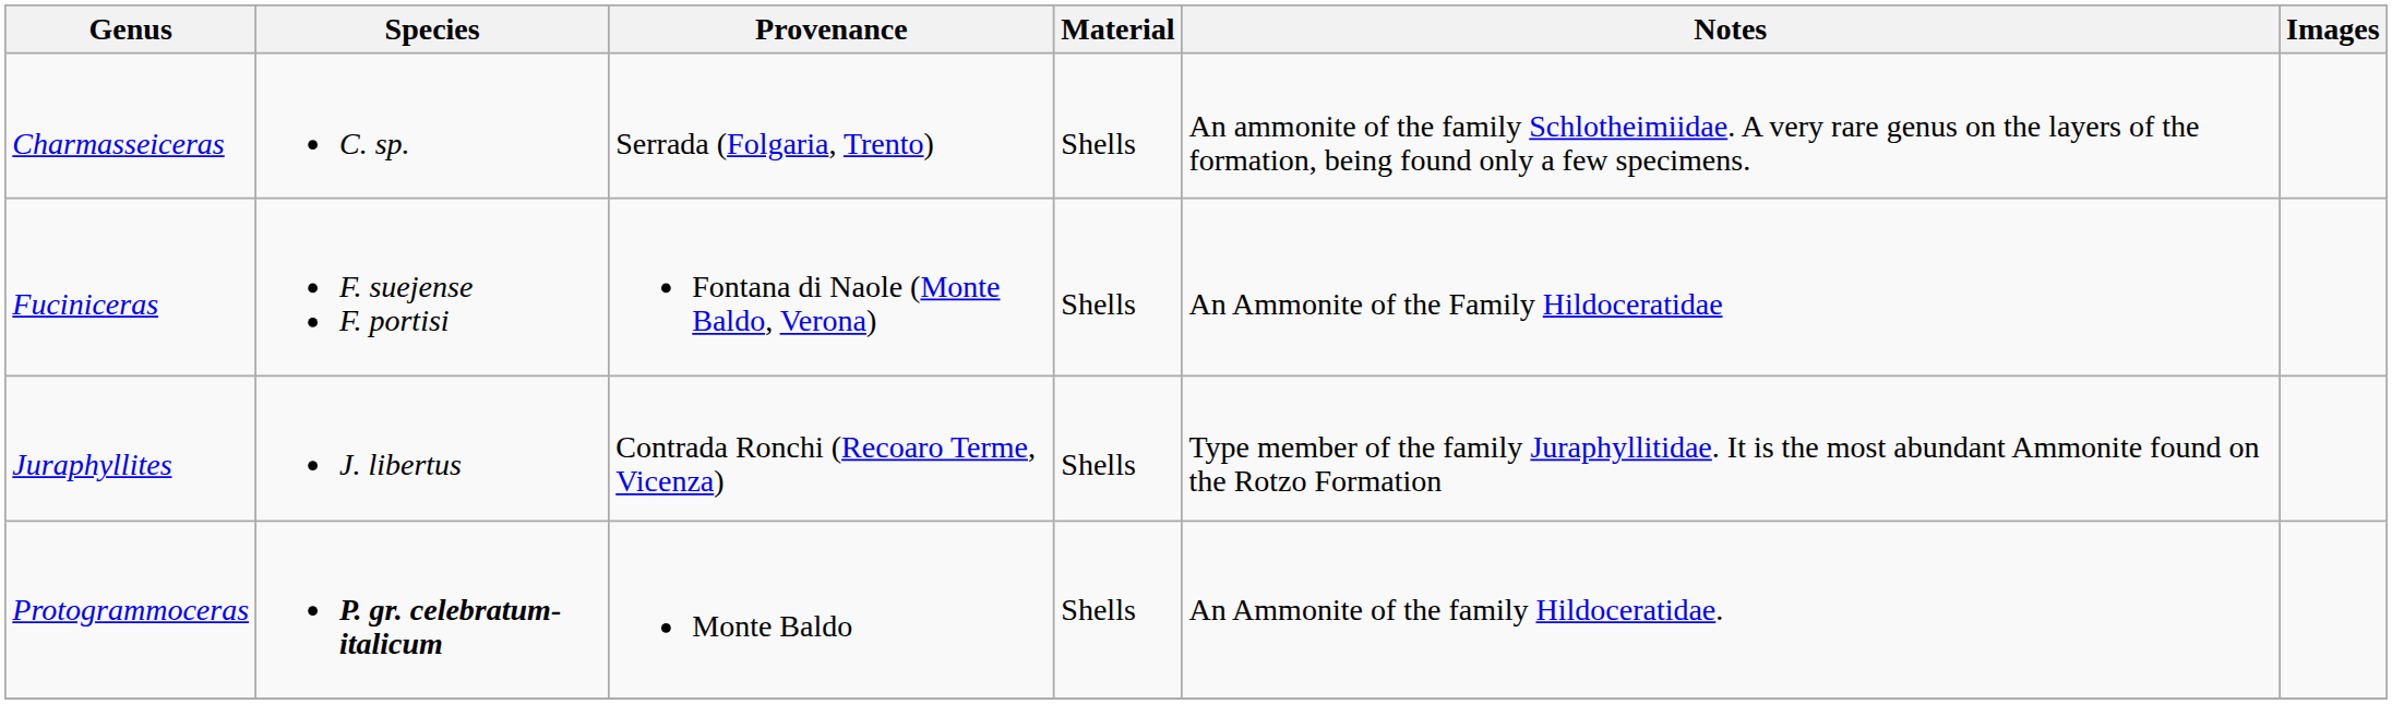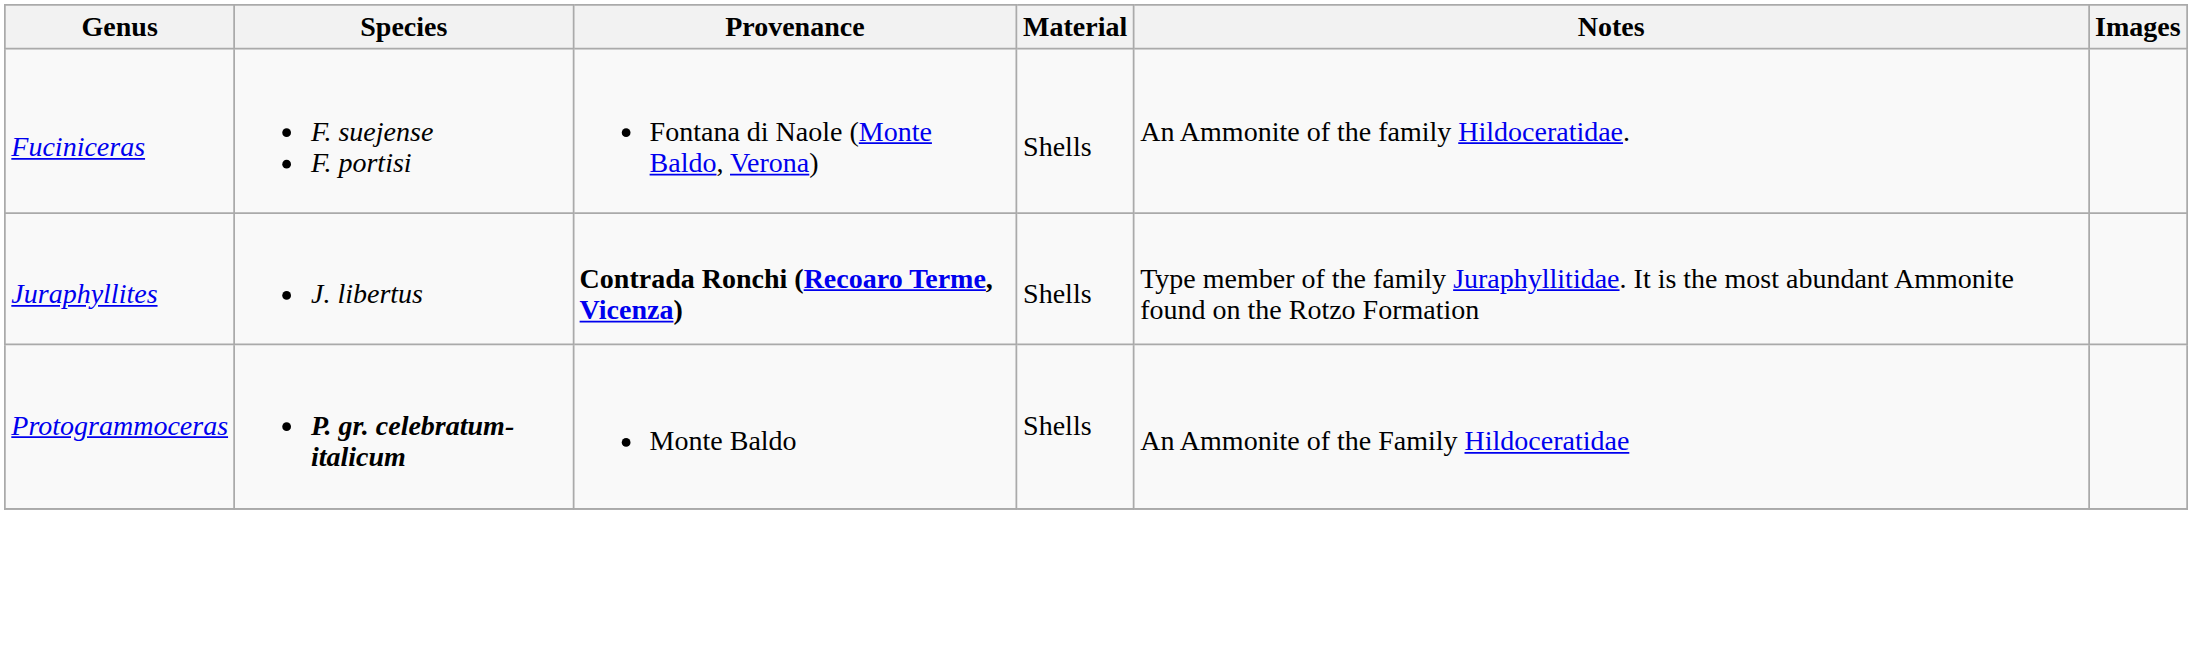 <table class = "wikitable">
 <tr>
 <th>Genus</th>
 <th>Species</th>
 <th>Provenance</th>
 <th>Material</th>
 <th>Notes</th>
 <th>Images</th>
 </tr>
 <tr>
-<td><br><em><a href='#'>Charmasseiceras</a></em></td>
-<td><br><ul><li><em>C. sp.</em></li></ul></td>
-<td><br>Serrada (<a href='#'>Folgaria</a>, <a href='#'>Trento</a>)</td>
-<td><br>Shells</td>
-<td><br>An ammonite of the family <a href='#'>Schlotheimiidae</a>. A very rare genus on the layers of the formation, being found only a few specimens.</td>
-<td></td>
-</tr>
-<tr>
 <td><br><em><a href='#'>Fuciniceras</a></em></td>
 <td><br><ul><li><em>F. suejense</em></li><li><em>F. portisi</em></li></ul></td>
 <td><br><ul><li>Fontana di Naole (<a href='#'>Monte Baldo</a>, <a href='#'>Verona</a>)</li></ul></td>
 <td><br>Shells</td>
-<td><br>An Ammonite of the Family <a href='#'>Hildoceratidae</a></td>
+<td>An Ammonite of the family <a href='#'>Hildoceratidae</a>.</td>
 <td><br></td>
 </tr>
 <tr>
 <td><br><em><a href='#'>Juraphyllites</a></em></td>
 <td><br><ul><li><em>J. libertus</em></li></ul></td>
-<td><br>Contrada Ronchi (<a href='#'>Recoaro Terme</a>, <a href='#'>Vicenza</a>)</td>
+<td><strong><br>Contrada Ronchi (<a href='#'>Recoaro Terme</a>, <a href='#'>Vicenza</a>)</strong></td>
 <td><br>Shells</td>
 <td><br>Type member of the family <a href='#'>Juraphyllitidae</a>. It is the most abundant Ammonite found on the Rotzo Formation</td>
 <td><br></td>
 </tr>
 <tr>
 <td><em><a href='#'>Protogrammoceras</a></em></td>
 <td><strong><br><ul><li><em>P. gr. celebratum-italicum</em></li></ul></strong></td>
 <td><br><ul><li>Monte Baldo</li></ul></td>
 <td>Shells</td>
-<td>An Ammonite of the family <a href='#'>Hildoceratidae</a>.</td>
+<td><br>An Ammonite of the Family <a href='#'>Hildoceratidae</a></td>
 <td></td>
 </tr>
 <tr>
 </tr>
 </table>
